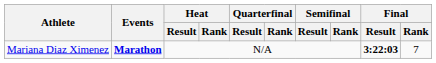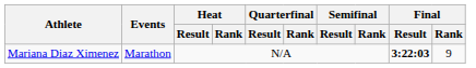 <table class=wikitable style="font-size:90%">
 <tr>
 <th rowspan="2">Athlete</th>
 <th rowspan="2">Events</th>
 <th colspan="2">Heat</th>
 <th colspan="2">Quarterfinal</th>
 <th colspan="2">Semifinal</th>
 <th colspan="2">Final</th>
 </tr>
 <tr>
 <th>Result</th>
 <th>Rank</th>
 <th>Result</th>
 <th>Rank</th>
 <th>Result</th>
 <th>Rank</th>
 <th>Result</th>
 <th>Rank</th>
 </tr>
 <tr>
 <td><a href='#'>Mariana Diaz Ximenez</a></td>
-<td><strong><a href='#'>Marathon</a></strong></td>
+<td><a href='#'>Marathon</a></td>
 <td colspan="6" align="center">N/A</td>
 <td align="center"><strong>3:22:03</strong></td>
-<td align="center">7</td>
+<td align="center">9</td>
 </tr>
 </table>
